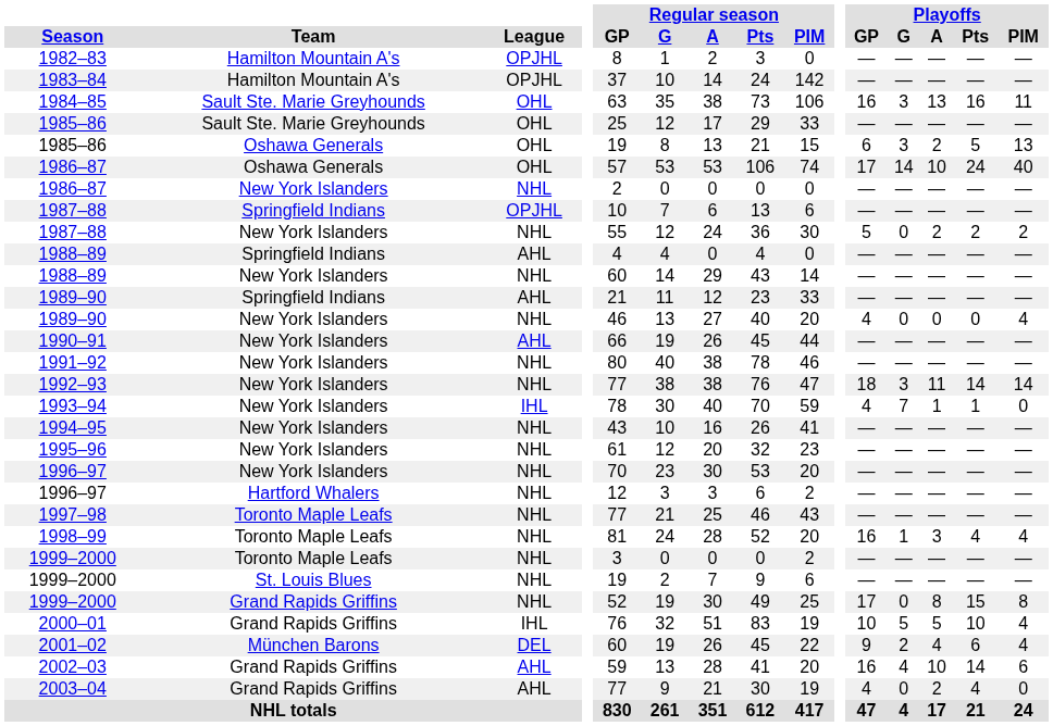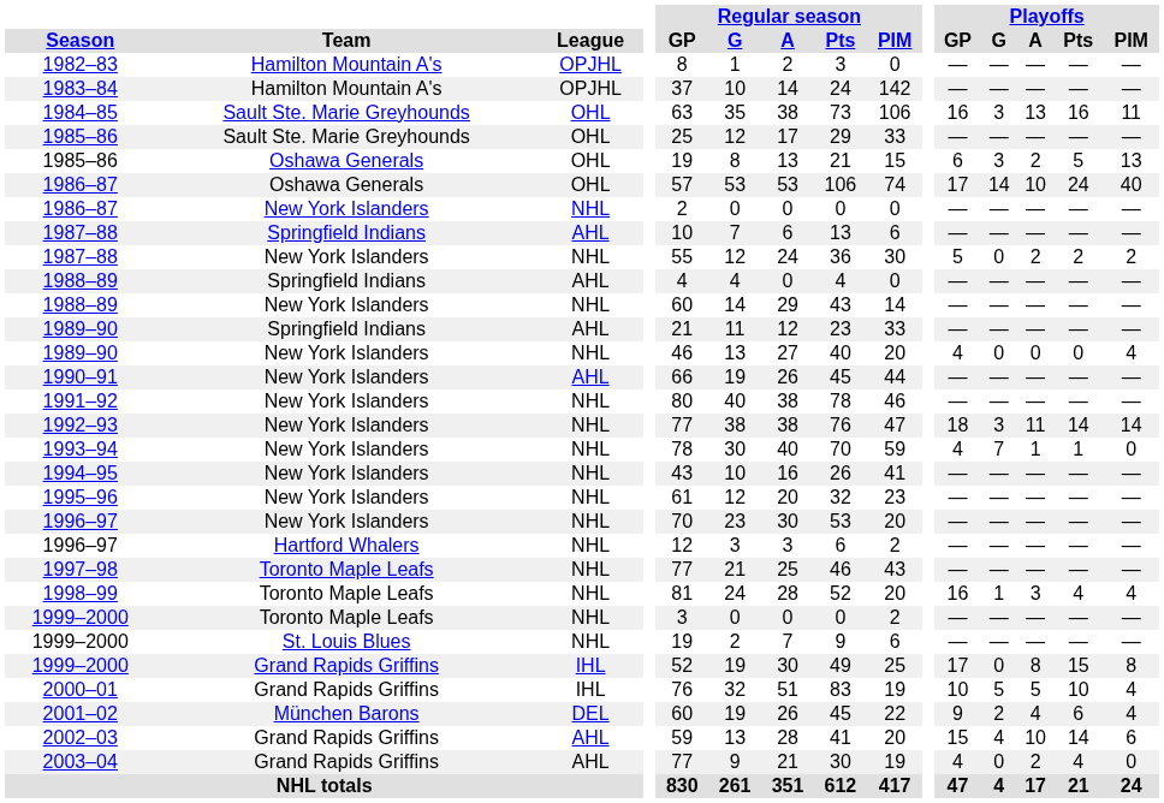 <table border="0" cellpadding="1" cellspacing="0" style="text-align:center; width:60em">
 <tr bgcolor="#e0e0e0">
 <th colspan="3" bgcolor="#ffffff"> </th>
 <th rowspan="99" bgcolor="#ffffff"> </th>
 <th colspan="5"><a href='#'>Regular season</a></th>
 <th rowspan="99" bgcolor="#ffffff"> </th>
 <th colspan="5"><a href='#'>Playoffs</a></th>
 </tr>
 <tr bgcolor="#e0e0e0">
 <th><a href='#'>Season</a></th>
 <th>Team</th>
 <th>League</th>
 <th>GP</th>
 <th><a href='#'>G</a></th>
 <th><a href='#'>A</a></th>
 <th><a href='#'>Pts</a></th>
 <th><a href='#'>PIM</a></th>
 <th>GP</th>
 <th>G</th>
 <th>A</th>
 <th>Pts</th>
 <th>PIM</th>
 </tr>
 <tr>
 <td><a href='#'>1982–83</a></td>
 <td><a href='#'>Hamilton Mountain A's</a></td>
 <td><a href='#'>OPJHL</a></td>
 <td>8</td>
 <td>1</td>
 <td>2</td>
 <td>3</td>
 <td>0</td>
 <td>—</td>
 <td>—</td>
 <td>—</td>
 <td>—</td>
 <td>—</td>
 </tr>
 <tr bgcolor="#f0f0f0">
 <td><a href='#'>1983–84</a></td>
 <td>Hamilton Mountain A's</td>
 <td>OPJHL</td>
 <td>37</td>
 <td>10</td>
 <td>14</td>
 <td>24</td>
 <td>142</td>
 <td>—</td>
 <td>—</td>
 <td>—</td>
 <td>—</td>
 <td>—</td>
 </tr>
 <tr>
 <td><a href='#'>1984–85</a></td>
 <td><a href='#'>Sault Ste. Marie Greyhounds</a></td>
 <td><a href='#'>OHL</a></td>
 <td>63</td>
 <td>35</td>
 <td>38</td>
 <td>73</td>
 <td>106</td>
 <td>16</td>
 <td>3</td>
 <td>13</td>
 <td>16</td>
 <td>11</td>
 </tr>
 <tr bgcolor="#f0f0f0">
 <td><a href='#'>1985–86</a></td>
 <td>Sault Ste. Marie Greyhounds</td>
 <td>OHL</td>
 <td>25</td>
 <td>12</td>
 <td>17</td>
 <td>29</td>
 <td>33</td>
 <td>—</td>
 <td>—</td>
 <td>—</td>
 <td>—</td>
 <td>—</td>
 </tr>
 <tr>
 <td>1985–86</td>
 <td><a href='#'>Oshawa Generals</a></td>
 <td>OHL</td>
 <td>19</td>
 <td>8</td>
 <td>13</td>
 <td>21</td>
 <td>15</td>
 <td>6</td>
 <td>3</td>
 <td>2</td>
 <td>5</td>
 <td>13</td>
 </tr>
 <tr bgcolor="#f0f0f0">
 <td><a href='#'>1986–87</a></td>
 <td>Oshawa Generals</td>
 <td>OHL</td>
 <td>57</td>
 <td>53</td>
 <td>53</td>
 <td>106</td>
 <td>74</td>
 <td>17</td>
 <td>14</td>
 <td>10</td>
 <td>24</td>
 <td>40</td>
 </tr>
 <tr>
 <td><a href='#'>1986–87</a></td>
 <td><a href='#'>New York Islanders</a></td>
 <td><a href='#'>NHL</a></td>
 <td>2</td>
 <td>0</td>
 <td>0</td>
 <td>0</td>
 <td>0</td>
 <td>—</td>
 <td>—</td>
 <td>—</td>
 <td>—</td>
 <td>—</td>
 </tr>
 <tr bgcolor="#f0f0f0">
 <td><a href='#'>1987–88</a></td>
 <td><a href='#'>Springfield Indians</a></td>
-<td><a href='#'>OPJHL</a></td>
+<td><a href='#'>AHL</a></td>
 <td>10</td>
 <td>7</td>
 <td>6</td>
 <td>13</td>
 <td>6</td>
 <td>—</td>
 <td>—</td>
 <td>—</td>
 <td>—</td>
 <td>—</td>
 </tr>
 <tr>
 <td><a href='#'>1987–88</a></td>
 <td>New York Islanders</td>
 <td>NHL</td>
 <td>55</td>
 <td>12</td>
 <td>24</td>
 <td>36</td>
 <td>30</td>
 <td>5</td>
 <td>0</td>
 <td>2</td>
 <td>2</td>
 <td>2</td>
 </tr>
 <tr bgcolor="#f0f0f0">
 <td><a href='#'>1988–89</a></td>
 <td>Springfield Indians</td>
 <td>AHL</td>
 <td>4</td>
 <td>4</td>
 <td>0</td>
 <td>4</td>
 <td>0</td>
 <td>—</td>
 <td>—</td>
 <td>—</td>
 <td>—</td>
 <td>—</td>
 </tr>
 <tr>
 <td><a href='#'>1988–89</a></td>
 <td>New York Islanders</td>
 <td>NHL</td>
 <td>60</td>
 <td>14</td>
 <td>29</td>
 <td>43</td>
 <td>14</td>
 <td>—</td>
 <td>—</td>
 <td>—</td>
 <td>—</td>
 <td>—</td>
 </tr>
 <tr bgcolor="#f0f0f0">
 <td><a href='#'>1989–90</a></td>
 <td>Springfield Indians</td>
 <td>AHL</td>
 <td>21</td>
 <td>11</td>
 <td>12</td>
 <td>23</td>
 <td>33</td>
 <td>—</td>
 <td>—</td>
 <td>—</td>
 <td>—</td>
 <td>—</td>
 </tr>
 <tr>
 <td><a href='#'>1989–90</a></td>
 <td>New York Islanders</td>
 <td>NHL</td>
 <td>46</td>
 <td>13</td>
 <td>27</td>
 <td>40</td>
 <td>20</td>
 <td>4</td>
 <td>0</td>
 <td>0</td>
 <td>0</td>
 <td>4</td>
 </tr>
 <tr bgcolor="#f0f0f0">
 <td><a href='#'>1990–91</a></td>
 <td>New York Islanders</td>
 <td><a href='#'>AHL</a></td>
 <td>66</td>
 <td>19</td>
 <td>26</td>
 <td>45</td>
 <td>44</td>
 <td>—</td>
 <td>—</td>
 <td>—</td>
 <td>—</td>
 <td>—</td>
 </tr>
 <tr>
 <td><a href='#'>1991–92</a></td>
 <td>New York Islanders</td>
 <td>NHL</td>
 <td>80</td>
 <td>40</td>
 <td>38</td>
 <td>78</td>
 <td>46</td>
 <td>—</td>
 <td>—</td>
 <td>—</td>
 <td>—</td>
 <td>—</td>
 </tr>
 <tr bgcolor="#f0f0f0">
 <td><a href='#'>1992–93</a></td>
 <td>New York Islanders</td>
 <td>NHL</td>
 <td>77</td>
 <td>38</td>
 <td>38</td>
 <td>76</td>
 <td>47</td>
 <td>18</td>
 <td>3</td>
 <td>11</td>
 <td>14</td>
 <td>14</td>
 </tr>
 <tr>
 <td><a href='#'>1993–94</a></td>
 <td>New York Islanders</td>
-<td><a href='#'>IHL</a></td>
+<td>NHL</td>
 <td>78</td>
 <td>30</td>
 <td>40</td>
 <td>70</td>
 <td>59</td>
 <td>4</td>
 <td>7</td>
 <td>1</td>
 <td>1</td>
 <td>0</td>
 </tr>
 <tr bgcolor="#f0f0f0">
 <td><a href='#'>1994–95</a></td>
 <td>New York Islanders</td>
 <td>NHL</td>
 <td>43</td>
 <td>10</td>
 <td>16</td>
 <td>26</td>
 <td>41</td>
 <td>—</td>
 <td>—</td>
 <td>—</td>
 <td>—</td>
 <td>—</td>
 </tr>
 <tr>
 <td><a href='#'>1995–96</a></td>
 <td>New York Islanders</td>
 <td>NHL</td>
 <td>61</td>
 <td>12</td>
 <td>20</td>
 <td>32</td>
 <td>23</td>
 <td>—</td>
 <td>—</td>
 <td>—</td>
 <td>—</td>
 <td>—</td>
 </tr>
 <tr bgcolor="#f0f0f0">
 <td><a href='#'>1996–97</a></td>
 <td>New York Islanders</td>
 <td>NHL</td>
 <td>70</td>
 <td>23</td>
 <td>30</td>
 <td>53</td>
 <td>20</td>
 <td>—</td>
 <td>—</td>
 <td>—</td>
 <td>—</td>
 <td>—</td>
 </tr>
 <tr>
 <td>1996–97</td>
 <td><a href='#'>Hartford Whalers</a></td>
 <td>NHL</td>
 <td>12</td>
 <td>3</td>
 <td>3</td>
 <td>6</td>
 <td>2</td>
 <td>—</td>
 <td>—</td>
 <td>—</td>
 <td>—</td>
 <td>—</td>
 </tr>
 <tr bgcolor="#f0f0f0">
 <td><a href='#'>1997–98</a></td>
 <td><a href='#'>Toronto Maple Leafs</a></td>
 <td>NHL</td>
 <td>77</td>
 <td>21</td>
 <td>25</td>
 <td>46</td>
 <td>43</td>
 <td>—</td>
 <td>—</td>
 <td>—</td>
 <td>—</td>
 <td>—</td>
 </tr>
 <tr>
 <td><a href='#'>1998–99</a></td>
 <td>Toronto Maple Leafs</td>
 <td>NHL</td>
 <td>81</td>
 <td>24</td>
 <td>28</td>
 <td>52</td>
 <td>20</td>
 <td>16</td>
 <td>1</td>
 <td>3</td>
 <td>4</td>
 <td>4</td>
 </tr>
 <tr bgcolor="#f0f0f0">
 <td><a href='#'>1999–2000</a></td>
 <td>Toronto Maple Leafs</td>
 <td>NHL</td>
 <td>3</td>
 <td>0</td>
 <td>0</td>
 <td>0</td>
 <td>2</td>
 <td>—</td>
 <td>—</td>
 <td>—</td>
 <td>—</td>
 <td>—</td>
 </tr>
 <tr>
 <td>1999–2000</td>
 <td><a href='#'>St. Louis Blues</a></td>
 <td>NHL</td>
 <td>19</td>
 <td>2</td>
 <td>7</td>
 <td>9</td>
 <td>6</td>
 <td>—</td>
 <td>—</td>
 <td>—</td>
 <td>—</td>
 <td>—</td>
 </tr>
 <tr bgcolor="#f0f0f0">
 <td><a href='#'>1999–2000</a></td>
 <td><a href='#'>Grand Rapids Griffins</a></td>
-<td>NHL</td>
+<td><a href='#'>IHL</a></td>
 <td>52</td>
 <td>19</td>
 <td>30</td>
 <td>49</td>
 <td>25</td>
 <td>17</td>
 <td>0</td>
 <td>8</td>
 <td>15</td>
 <td>8</td>
 </tr>
 <tr>
 <td><a href='#'>2000–01</a></td>
 <td>Grand Rapids Griffins</td>
 <td>IHL</td>
 <td>76</td>
 <td>32</td>
 <td>51</td>
 <td>83</td>
 <td>19</td>
 <td>10</td>
 <td>5</td>
 <td>5</td>
 <td>10</td>
 <td>4</td>
 </tr>
 <tr bgcolor="#f0f0f0">
 <td><a href='#'>2001–02</a></td>
 <td><a href='#'>München Barons</a></td>
 <td><a href='#'>DEL</a></td>
 <td>60</td>
 <td>19</td>
 <td>26</td>
 <td>45</td>
 <td>22</td>
 <td>9</td>
 <td>2</td>
 <td>4</td>
 <td>6</td>
 <td>4</td>
 </tr>
 <tr>
 <td><a href='#'>2002–03</a></td>
 <td>Grand Rapids Griffins</td>
 <td><a href='#'>AHL</a></td>
 <td>59</td>
 <td>13</td>
 <td>28</td>
 <td>41</td>
 <td>20</td>
-<td>16</td>
+<td>15</td>
 <td>4</td>
 <td>10</td>
 <td>14</td>
 <td>6</td>
 </tr>
 <tr bgcolor="#f0f0f0">
 <td><a href='#'>2003–04</a></td>
 <td>Grand Rapids Griffins</td>
 <td>AHL</td>
 <td>77</td>
 <td>9</td>
 <td>21</td>
 <td>30</td>
 <td>19</td>
 <td>4</td>
 <td>0</td>
 <td>2</td>
 <td>4</td>
 <td>0</td>
 </tr>
 <tr bgcolor="#e0e0e0">
 <th colspan="3">NHL totals</th>
 <th>830</th>
 <th>261</th>
 <th>351</th>
 <th>612</th>
 <th>417</th>
 <th>47</th>
 <th>4</th>
 <th>17</th>
 <th>21</th>
 <th>24</th>
 </tr>
 </table>
